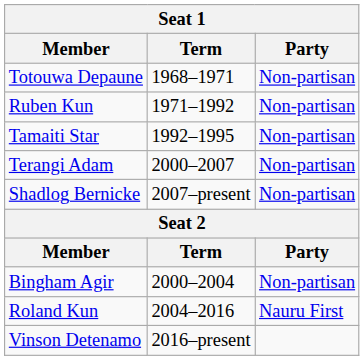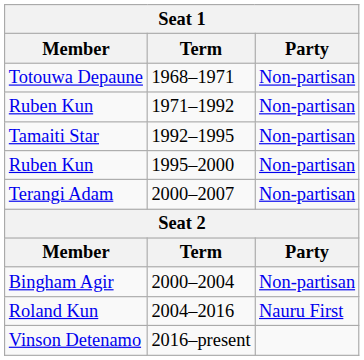 <table class="wikitable">
 <tr>
 <th colspan=3>Seat 1</th>
 </tr>
 <tr>
 <th>Member</th>
 <th>Term</th>
 <th>Party</th>
 </tr>
 <tr>
 <td><a href='#'>Totouwa Depaune</a></td>
 <td>1968–1971</td>
 <td><a href='#'>Non-partisan</a></td>
 </tr>
 <tr>
 <td><a href='#'>Ruben Kun</a></td>
 <td>1971–1992</td>
 <td><a href='#'>Non-partisan</a></td>
 </tr>
 <tr>
 <td><a href='#'>Tamaiti Star</a></td>
 <td>1992–1995</td>
 <td><a href='#'>Non-partisan</a></td>
 </tr>
 <tr>
-<td><a href='#'>Terangi Adam</a></td>
-<td>2000–2007</td>
+<td><a href='#'>Ruben Kun</a></td>
+<td>1995–2000</td>
 <td><a href='#'>Non-partisan</a></td>
 </tr>
 <tr>
-<td><a href='#'>Shadlog Bernicke</a></td>
-<td>2007–present</td>
+<td><a href='#'>Terangi Adam</a></td>
+<td>2000–2007</td>
 <td><a href='#'>Non-partisan</a></td>
 </tr>
 <tr>
 <th colspan=3>Seat 2</th>
 </tr>
 <tr>
 <th>Member</th>
 <th>Term</th>
 <th>Party</th>
 </tr>
 <tr>
 <td><a href='#'>Bingham Agir</a></td>
 <td>2000–2004</td>
 <td><a href='#'>Non-partisan</a></td>
 </tr>
 <tr>
 <td><a href='#'>Roland Kun</a></td>
 <td>2004–2016</td>
 <td><a href='#'>Nauru First</a></td>
 </tr>
 <tr>
 <td><a href='#'>Vinson Detenamo</a></td>
 <td>2016–present</td>
 <td></td>
 </tr>
 </table>
